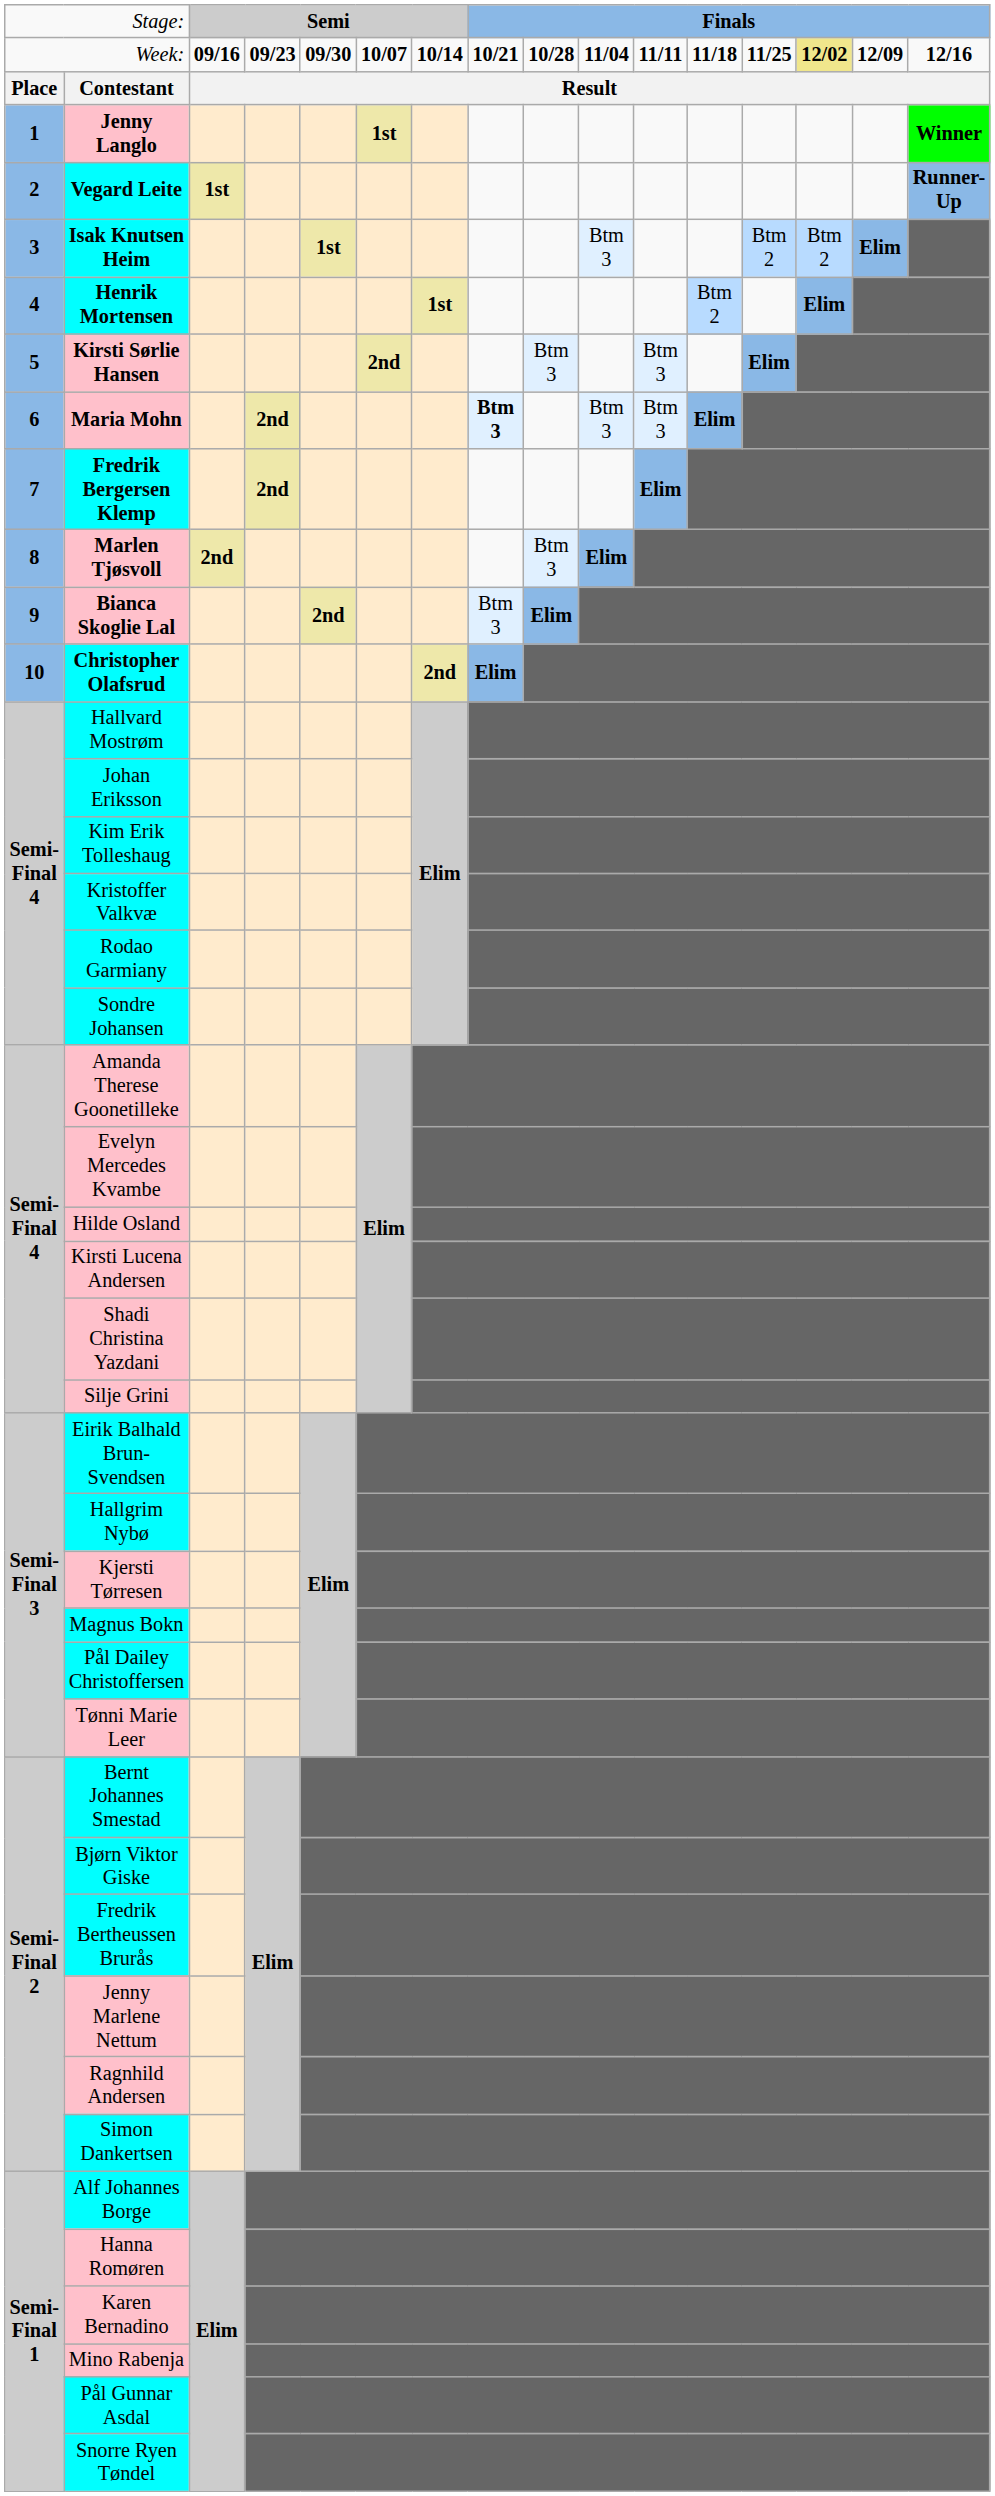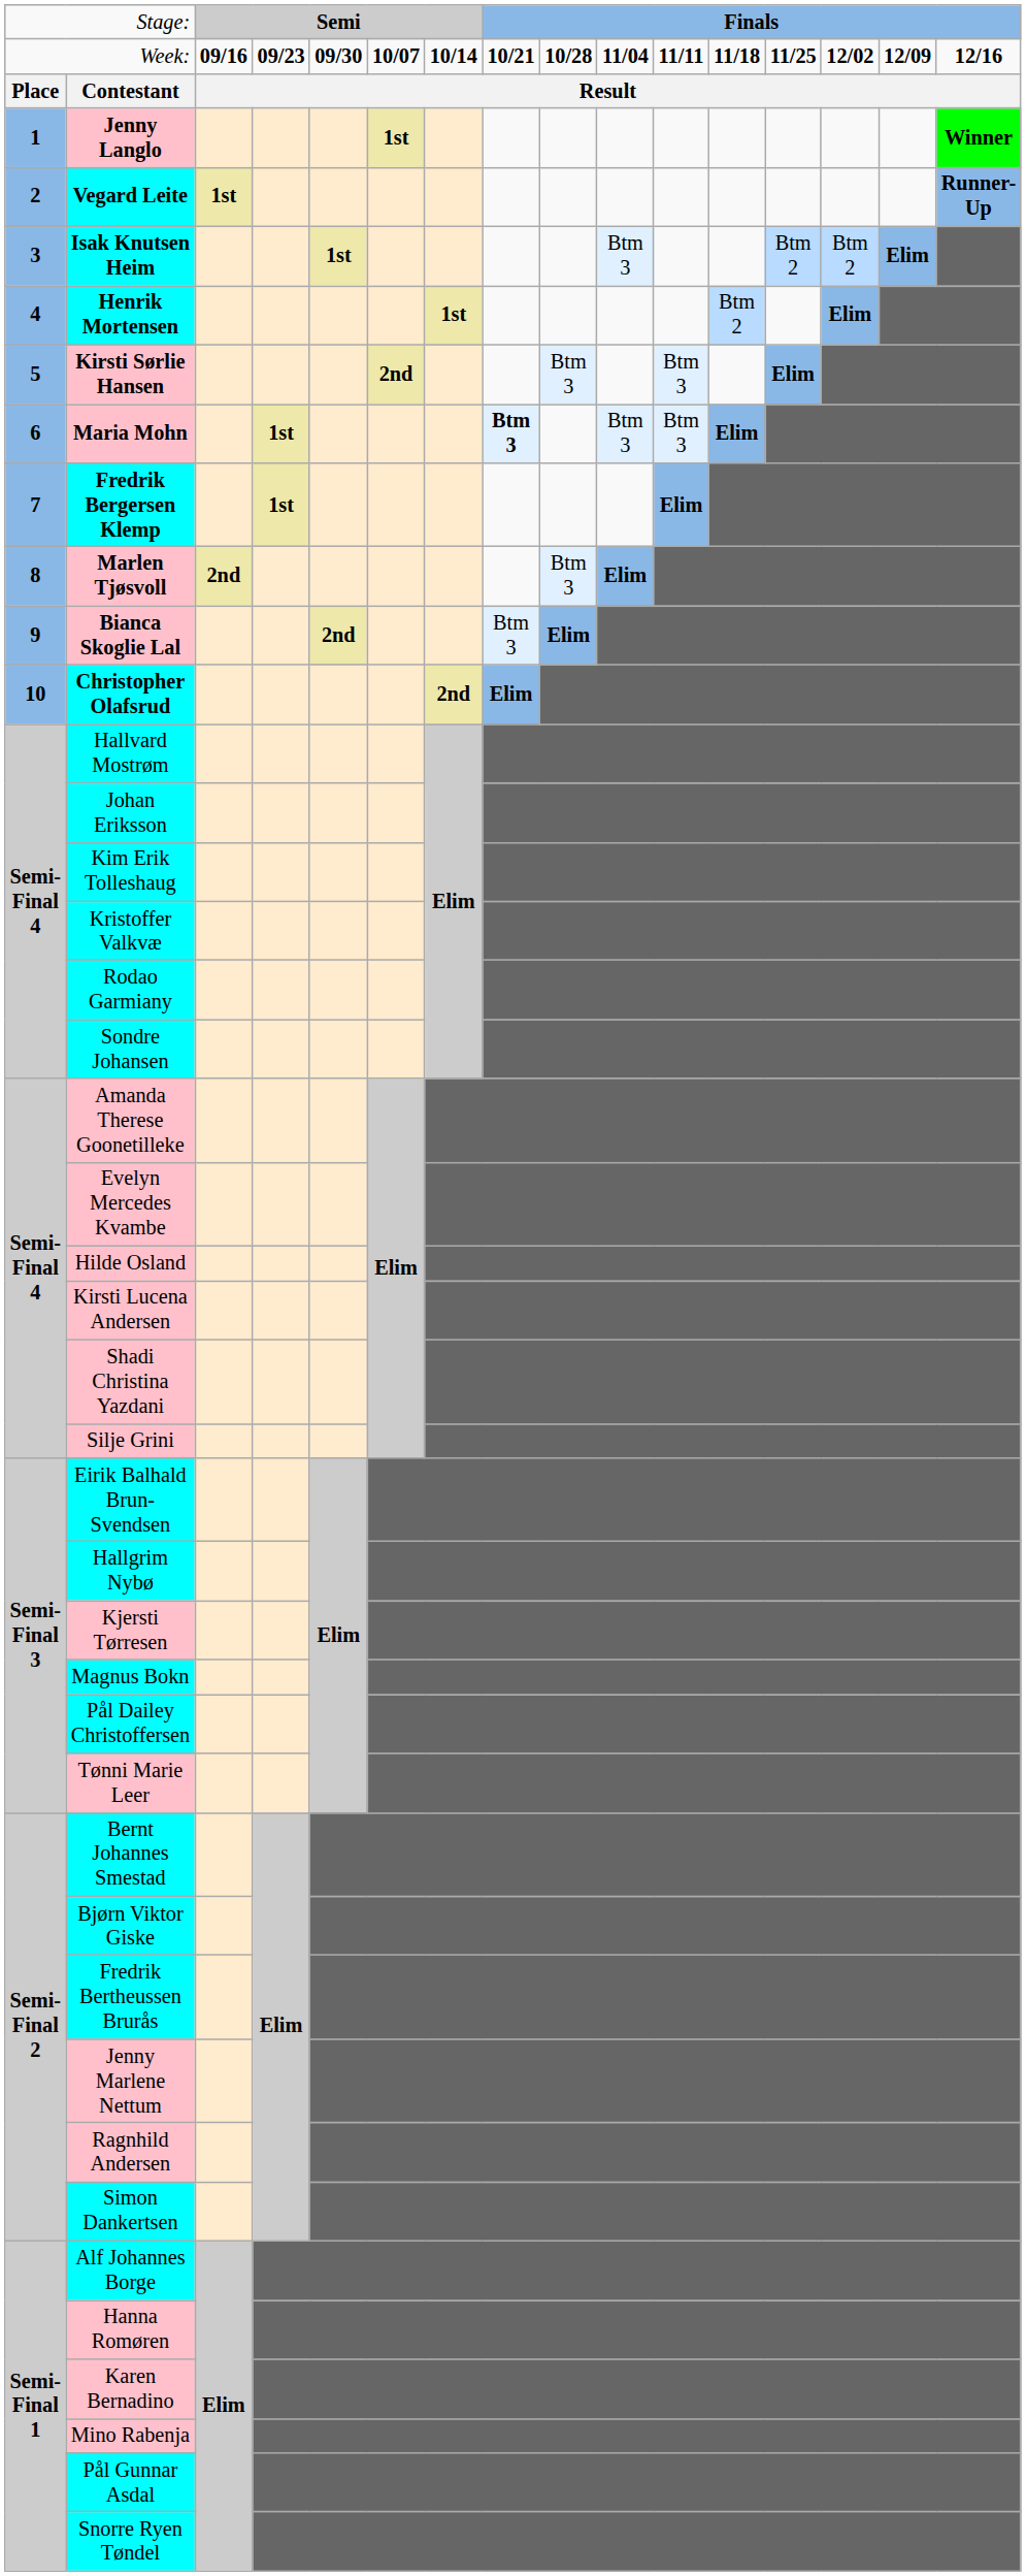 <table class="wikitable" style="margin:1em auto; text-align:center; font-size:85%">
 <tr>
 <td align="right" colspan=2><em>Stage:</em></td>
 <td bgcolor="CCCCCC" colspan=5><strong>Semi</strong></td>
 <td bgcolor="8AB8E6" colspan=9><strong>Finals</strong></td>
 </tr>
 <tr>
 <td align="right" colspan=2><em>Week:</em></td>
 <td><strong>09/16</strong></td>
 <td><strong>09/23</strong></td>
 <td><strong>09/30</strong></td>
 <td><strong>10/07</strong></td>
 <td><strong>10/14</strong></td>
 <td><strong>10/21</strong></td>
 <td><strong>10/28</strong></td>
 <td><strong>11/04</strong></td>
 <td><strong>11/11</strong></td>
 <td><strong>11/18</strong></td>
 <td><strong>11/25</strong></td>
-<td style="background: khaki;"><strong>12/02</strong></td>
+<td><strong>12/02</strong></td>
 <td><strong>12/09</strong></td>
 <td><strong>12/16</strong></td>
 </tr>
 <tr>
 <th>Place</th>
 <th>Contestant</th>
 <th align="center" colspan=17>Result</th>
 </tr>
 <tr>
 <td bgcolor="#8AB8E6"><strong>1</strong></td>
 <td bgcolor="pink"><strong>Jenny Langlo</strong></td>
 <td bgcolor="#FFEBCD"></td>
 <td bgcolor="#FFEBCD"></td>
 <td bgcolor="#FFEBCD"></td>
 <td bgcolor="palegoldenrod" align="center"><strong>1st</strong></td>
 <td bgcolor="#FFEBCD"></td>
 <td></td>
 <td></td>
 <td></td>
 <td></td>
 <td></td>
 <td></td>
 <td></td>
 <td></td>
 <td bgcolor="lime"><strong>Winner</strong></td>
 </tr>
 <tr>
 <td bgcolor="#8AB8E6"><strong>2</strong></td>
 <td bgcolor="cyan"><strong>Vegard Leite</strong></td>
 <td bgcolor="palegoldenrod" align="center"><strong>1st</strong></td>
 <td bgcolor="#FFEBCD"></td>
 <td bgcolor="#FFEBCD"></td>
 <td bgcolor="#FFEBCD"></td>
 <td bgcolor="#FFEBCD"></td>
 <td></td>
 <td></td>
 <td></td>
 <td></td>
 <td></td>
 <td></td>
 <td></td>
 <td></td>
 <td bgcolor=8AB8E6><strong>Runner-Up</strong></td>
 </tr>
 <tr>
 <td bgcolor="#8AB8E6"><strong>3</strong></td>
 <td bgcolor="cyan"><strong>Isak Knutsen Heim</strong></td>
 <td bgcolor="#FFEBCD"></td>
 <td bgcolor="#FFEBCD"></td>
 <td bgcolor="palegoldenrod" align="center"><strong>1st</strong></td>
 <td bgcolor="#FFEBCD"></td>
 <td bgcolor="#FFEBCD"></td>
 <td></td>
 <td></td>
 <td bgcolor="E0F0FF">Btm 3</td>
 <td></td>
 <td></td>
 <td bgcolor="B8DBFF">Btm 2</td>
 <td bgcolor="B8DBFF">Btm 2</td>
 <td bgcolor=8AB8E6><strong>Elim</strong></td>
 <td bgcolor="666666"></td>
 </tr>
 <tr>
 <td bgcolor="#8AB8E6"><strong>4</strong></td>
 <td bgcolor="cyan"><strong>Henrik Mortensen</strong></td>
 <td bgcolor="#FFEBCD"></td>
 <td bgcolor="#FFEBCD"></td>
 <td bgcolor="#FFEBCD"></td>
 <td bgcolor="#FFEBCD"></td>
 <td bgcolor="palegoldenrod" align="center"><strong>1st</strong></td>
 <td></td>
 <td></td>
 <td></td>
 <td></td>
 <td bgcolor="B8DBFF">Btm 2</td>
 <td></td>
 <td bgcolor="8AB8E6"><strong>Elim</strong></td>
 <td colspan="2" bgcolor="666666"></td>
 </tr>
 <tr>
 <td bgcolor="#8AB8E6"><strong>5</strong></td>
 <td bgcolor="pink"><strong>Kirsti Sørlie Hansen</strong></td>
 <td bgcolor="#FFEBCD"></td>
 <td bgcolor="#FFEBCD"></td>
 <td bgcolor="#FFEBCD"></td>
 <td bgcolor="palegoldenrod" align="center"><strong>2nd</strong></td>
 <td bgcolor="#FFEBCD"></td>
 <td></td>
 <td bgcolor="E0F0FF">Btm 3</td>
 <td></td>
 <td bgcolor="E0F0FF">Btm 3</td>
 <td></td>
 <td bgcolor="8AB8E6"><strong>Elim</strong></td>
 <td colspan="3" bgcolor="666666"></td>
 </tr>
 <tr>
 <td bgcolor="#8AB8E6"><strong>6</strong></td>
 <td bgcolor="pink"><strong>Maria Mohn</strong></td>
 <td bgcolor="#FFEBCD"></td>
-<td bgcolor="palegoldenrod" align="center"><strong>2nd</strong></td>
+<td bgcolor="palegoldenrod" align="center"><strong>1st</strong></td>
 <td bgcolor="#FFEBCD"></td>
 <td bgcolor="#FFEBCD"></td>
 <td bgcolor="#FFEBCD"></td>
 <td bgcolor="E0F0FF"><strong>Btm 3</strong></td>
 <td></td>
 <td bgcolor="E0F0FF">Btm 3</td>
 <td bgcolor="E0F0FF">Btm 3</td>
 <td bgcolor="8AB8E6"><strong>Elim</strong></td>
 <td colspan="4" bgcolor="666666"></td>
 </tr>
 <tr>
 <td bgcolor="#8AB8E6"><strong>7</strong></td>
 <td bgcolor="cyan"><strong>Fredrik Bergersen Klemp</strong></td>
 <td bgcolor="#FFEBCD"></td>
-<td bgcolor="palegoldenrod" align="center"><strong>2nd</strong></td>
+<td bgcolor="palegoldenrod" align="center"><strong>1st</strong></td>
 <td bgcolor="#FFEBCD"></td>
 <td bgcolor="#FFEBCD"></td>
 <td bgcolor="#FFEBCD"></td>
 <td></td>
 <td></td>
 <td></td>
 <td bgcolor="8AB8E6"><strong>Elim</strong></td>
 <td colspan="5" bgcolor="666666"></td>
 </tr>
 <tr>
 <td bgcolor="#8AB8E6"><strong>8</strong></td>
 <td bgcolor="pink"><strong>Marlen Tjøsvoll</strong></td>
 <td bgcolor="palegoldenrod" align="center"><strong>2nd</strong></td>
 <td bgcolor="#FFEBCD"></td>
 <td bgcolor="#FFEBCD"></td>
 <td bgcolor="#FFEBCD"></td>
 <td bgcolor="#FFEBCD"></td>
 <td></td>
 <td bgcolor="E0F0FF">Btm 3</td>
 <td bgcolor="8AB8E6"><strong>Elim</strong></td>
 <td colspan="6" bgcolor="666666"></td>
 </tr>
 <tr>
 <td bgcolor="#8AB8E6"><strong>9</strong></td>
 <td bgcolor="pink"><strong>Bianca Skoglie Lal</strong></td>
 <td bgcolor="#FFEBCD"></td>
 <td bgcolor="#FFEBCD"></td>
 <td bgcolor="palegoldenrod" align="center"><strong>2nd</strong></td>
 <td bgcolor="#FFEBCD"></td>
 <td bgcolor="#FFEBCD"></td>
 <td bgcolor="E0F0FF">Btm 3</td>
 <td bgcolor="8AB8E6"><strong>Elim</strong></td>
 <td colspan="7" bgcolor="666666"></td>
 </tr>
 <tr>
 <td bgcolor="#8AB8E6"><strong>10</strong></td>
 <td bgcolor="cyan"><strong>Christopher Olafsrud</strong></td>
 <td bgcolor="#FFEBCD"></td>
 <td bgcolor="#FFEBCD"></td>
 <td bgcolor="#FFEBCD"></td>
 <td bgcolor="#FFEBCD"></td>
 <td bgcolor="palegoldenrod" align="center"><strong>2nd</strong></td>
 <td bgcolor="8AB8E6"><strong>Elim</strong></td>
 <td colspan="8" bgcolor="666666"></td>
 </tr>
 <tr>
 <td style="background:#ccc; text-align:center;" rowspan="6"><strong>Semi-<br>Final 4</strong></td>
 <td style="background:cyan;">Hallvard Mostrøm</td>
 <td bgcolor="#FFEBCD"></td>
 <td bgcolor="#FFEBCD"></td>
 <td bgcolor="#FFEBCD"></td>
 <td bgcolor="#FFEBCD"></td>
 <td style="background:#ccc; text-align:center;" rowspan="6"><strong>Elim</strong></td>
 <td colspan="9" style="background:#666;"></td>
 </tr>
 <tr>
 <td style="background:cyan;">Johan Eriksson</td>
 <td bgcolor="#FFEBCD"></td>
 <td bgcolor="#FFEBCD"></td>
 <td bgcolor="#FFEBCD"></td>
 <td bgcolor="#FFEBCD"></td>
 <td colspan="9" style="background:#666;"></td>
 </tr>
 <tr>
 <td style="background:cyan;">Kim Erik Tolleshaug</td>
 <td bgcolor="#FFEBCD"></td>
 <td bgcolor="#FFEBCD"></td>
 <td bgcolor="#FFEBCD"></td>
 <td bgcolor="#FFEBCD"></td>
 <td colspan="9" style="background:#666;"></td>
 </tr>
 <tr>
 <td style="background:cyan;">Kristoffer Valkvæ</td>
 <td bgcolor="#FFEBCD"></td>
 <td bgcolor="#FFEBCD"></td>
 <td bgcolor="#FFEBCD"></td>
 <td bgcolor="#FFEBCD"></td>
 <td colspan="9" style="background:#666;"></td>
 </tr>
 <tr>
 <td style="background:cyan;">Rodao Garmiany</td>
 <td bgcolor="#FFEBCD"></td>
 <td bgcolor="#FFEBCD"></td>
 <td bgcolor="#FFEBCD"></td>
 <td bgcolor="#FFEBCD"></td>
 <td colspan="9" style="background:#666;"></td>
 </tr>
 <tr>
 <td style="background:cyan;">Sondre Johansen</td>
 <td bgcolor="#FFEBCD"></td>
 <td bgcolor="#FFEBCD"></td>
 <td bgcolor="#FFEBCD"></td>
 <td bgcolor="#FFEBCD"></td>
 <td colspan="9" style="background:#666;"></td>
 </tr>
 <tr>
 <td style="background:#ccc; text-align:center;" rowspan="6"><strong>Semi-<br>Final 4</strong></td>
 <td style="background:pink;">Amanda Therese Goonetilleke</td>
 <td bgcolor="#FFEBCD"></td>
 <td bgcolor="#FFEBCD"></td>
 <td bgcolor="#FFEBCD"></td>
 <td style="background:#ccc; text-align:center;" rowspan="6"><strong>Elim</strong></td>
 <td colspan="10" style="background:#666;"></td>
 </tr>
 <tr>
 <td style="background:pink;">Evelyn Mercedes Kvambe</td>
 <td bgcolor="#FFEBCD"></td>
 <td bgcolor="#FFEBCD"></td>
 <td bgcolor="#FFEBCD"></td>
 <td colspan="10" style="background:#666;"></td>
 </tr>
 <tr>
 <td style="background:pink;">Hilde Osland</td>
 <td bgcolor="#FFEBCD"></td>
 <td bgcolor="#FFEBCD"></td>
 <td bgcolor="#FFEBCD"></td>
 <td colspan="10" style="background:#666;"></td>
 </tr>
 <tr>
 <td style="background:pink;">Kirsti Lucena Andersen</td>
 <td bgcolor="#FFEBCD"></td>
 <td bgcolor="#FFEBCD"></td>
 <td bgcolor="#FFEBCD"></td>
 <td colspan="10" style="background:#666;"></td>
 </tr>
 <tr>
 <td style="background:pink;">Shadi Christina Yazdani</td>
 <td bgcolor="#FFEBCD"></td>
 <td bgcolor="#FFEBCD"></td>
 <td bgcolor="#FFEBCD"></td>
 <td colspan="10" style="background:#666;"></td>
 </tr>
 <tr>
 <td style="background:pink;">Silje Grini</td>
 <td bgcolor="#FFEBCD"></td>
 <td bgcolor="#FFEBCD"></td>
 <td bgcolor="#FFEBCD"></td>
 <td colspan="10" style="background:#666;"></td>
 </tr>
 <tr>
 <td style="background:#ccc; text-align:center;" rowspan="6"><strong>Semi-<br>Final 3</strong></td>
 <td style="background:cyan;">Eirik Balhald Brun-Svendsen</td>
 <td bgcolor="#FFEBCD"></td>
 <td bgcolor="#FFEBCD"></td>
 <td style="background:#ccc; text-align:center;" rowspan="6"><strong>Elim</strong></td>
 <td colspan="11" style="background:#666;"></td>
 </tr>
 <tr>
 <td style="background:cyan;">Hallgrim Nybø</td>
 <td bgcolor="#FFEBCD"></td>
 <td bgcolor="#FFEBCD"></td>
 <td colspan="11" style="background:#666;"></td>
 </tr>
 <tr>
 <td style="background:pink;">Kjersti Tørresen</td>
 <td bgcolor="#FFEBCD"></td>
 <td bgcolor="#FFEBCD"></td>
 <td colspan="11" style="background:#666;"></td>
 </tr>
 <tr>
 <td style="background:cyan;">Magnus Bokn</td>
 <td bgcolor="#FFEBCD"></td>
 <td bgcolor="#FFEBCD"></td>
 <td colspan="11" style="background:#666;"></td>
 </tr>
 <tr>
 <td style="background:cyan;">Pål Dailey Christoffersen</td>
 <td bgcolor="#FFEBCD"></td>
 <td bgcolor="#FFEBCD"></td>
 <td colspan="11" style="background:#666;"></td>
 </tr>
 <tr>
 <td style="background:pink;">Tønni Marie Leer</td>
 <td bgcolor="#FFEBCD"></td>
 <td bgcolor="#FFEBCD"></td>
 <td colspan="11" style="background:#666;"></td>
 </tr>
 <tr>
 <td style="background:#ccc; text-align:center;" rowspan="6"><strong>Semi-<br>Final 2</strong></td>
 <td style="background:cyan;">Bernt Johannes Smestad</td>
 <td bgcolor="#FFEBCD"></td>
 <td style="background:#ccc; text-align:center;" rowspan="6"><strong>Elim</strong></td>
 <td colspan="13" style="background:#666;"></td>
 </tr>
 <tr>
 <td style="background:cyan;">Bjørn Viktor Giske</td>
 <td bgcolor="#FFEBCD"></td>
 <td colspan="13" style="background:#666;"></td>
 </tr>
 <tr>
 <td style="background:cyan;">Fredrik Bertheussen Brurås</td>
 <td bgcolor="#FFEBCD"></td>
 <td colspan="13" style="background:#666;"></td>
 </tr>
 <tr>
 <td style="background:pink;">Jenny Marlene Nettum</td>
 <td bgcolor="#FFEBCD"></td>
 <td colspan="13" style="background:#666;"></td>
 </tr>
 <tr>
 <td style="background:pink;">Ragnhild Andersen</td>
 <td bgcolor="#FFEBCD"></td>
 <td colspan="13" style="background:#666;"></td>
 </tr>
 <tr>
 <td style="background:cyan;">Simon Dankertsen</td>
 <td bgcolor="#FFEBCD"></td>
 <td colspan="13" style="background:#666;"></td>
 </tr>
 <tr>
 <td style="background:#ccc; text-align:center;" rowspan="6"><strong>Semi-<br>Final 1</strong></td>
 <td style="background:cyan;">Alf Johannes Borge</td>
 <td style="background:#ccc; text-align:center;" rowspan="6"><strong>Elim</strong></td>
 <td colspan="14" style="background:#666;"></td>
 </tr>
 <tr>
 <td style="background:pink;">Hanna Romøren</td>
 <td colspan="14" style="background:#666;"></td>
 </tr>
 <tr>
 <td style="background:pink;">Karen Bernadino</td>
 <td colspan="14" style="background:#666;"></td>
 </tr>
 <tr>
 <td style="background:pink;">Mino Rabenja</td>
 <td colspan="14" style="background:#666;"></td>
 </tr>
 <tr>
 <td style="background:cyan;">Pål Gunnar Asdal</td>
 <td colspan="14" style="background:#666;"></td>
 </tr>
 <tr>
 <td style="background:cyan;">Snorre Ryen Tøndel</td>
 <td colspan="14" style="background:#666;"></td>
 </tr>
 </table>
